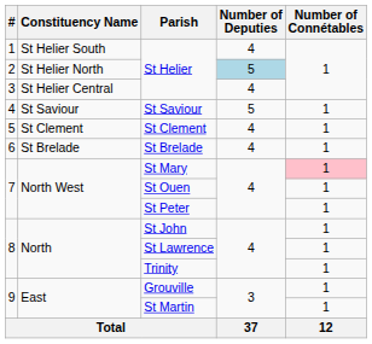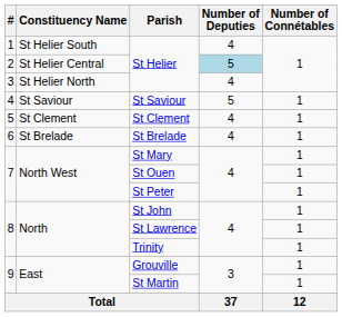 <table class="wikitable">
 <tr>
 <th>#</th>
 <th>Constituency Name</th>
 <th>Parish</th>
 <th>Number of<br>Deputies</th>
 <th>Number of<br>Connétables</th>
 </tr>
 <tr>
 <td>1</td>
 <td>St Helier South</td>
 <td rowspan="3"><a href='#'>St Helier</a></td>
 <td style="text-align:center">4</td>
 <td rowspan="3" style="text-align:center">1</td>
 </tr>
 <tr>
 <td>2</td>
-<td>St Helier North</td>
+<td>St Helier Central</td>
 <td style="background: lightblue; text-align:center">5</td>
 </tr>
 <tr>
 <td>3</td>
-<td>St Helier Central</td>
+<td>St Helier North</td>
 <td style="text-align:center">4</td>
 </tr>
 <tr>
 <td>4</td>
 <td>St Saviour</td>
 <td><a href='#'>St Saviour</a></td>
 <td style="text-align:center">5</td>
 <td style="text-align:center">1</td>
 </tr>
 <tr>
 <td>5</td>
 <td>St Clement</td>
 <td><a href='#'>St Clement</a></td>
 <td style="text-align:center">4</td>
 <td style="text-align:center">1</td>
 </tr>
 <tr>
 <td>6</td>
 <td>St Brelade</td>
 <td><a href='#'>St Brelade</a></td>
 <td style="text-align:center">4</td>
 <td style="text-align:center">1</td>
 </tr>
 <tr>
 <td rowspan="3">7</td>
 <td rowspan="3">North West</td>
 <td><a href='#'>St Mary</a></td>
 <td rowspan="3" style="text-align:center">4</td>
-<td style="background: pink; text-align:center">1</td>
+<td style="text-align:center">1</td>
 </tr>
 <tr>
 <td><a href='#'>St Ouen</a></td>
 <td style="text-align:center">1</td>
 </tr>
 <tr>
 <td><a href='#'>St Peter</a></td>
 <td style="text-align:center">1</td>
 </tr>
 <tr>
 <td rowspan="3">8</td>
 <td rowspan="3">North</td>
 <td><a href='#'>St John</a></td>
 <td rowspan="3" style="text-align:center">4</td>
 <td style="text-align:center">1</td>
 </tr>
 <tr>
 <td><a href='#'>St Lawrence</a></td>
 <td style="text-align:center">1</td>
 </tr>
 <tr>
 <td><a href='#'>Trinity</a></td>
 <td style="text-align:center">1</td>
 </tr>
 <tr>
 <td rowspan="2">9</td>
 <td rowspan="2">East</td>
 <td><a href='#'>Grouville</a></td>
 <td rowspan="2" style="text-align:center">3</td>
 <td style="text-align:center">1</td>
 </tr>
 <tr>
 <td><a href='#'>St Martin</a></td>
 <td style="text-align:center">1</td>
 </tr>
 <tr>
 <th colspan="3">Total</th>
 <th>37</th>
 <th>12</th>
 </tr>
 </table>
